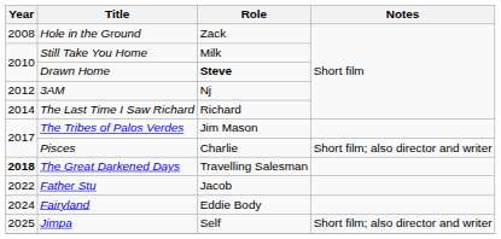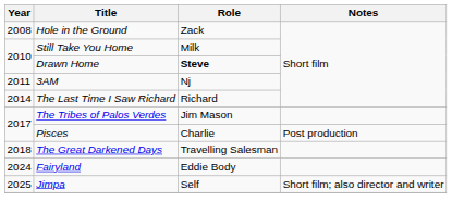 <table class="wikitable">
 <tr>
 <th>Year</th>
 <th>Title</th>
 <th>Role</th>
 <th class="unsortable">Notes</th>
 </tr>
 <tr>
 <td>2008</td>
 <td><em>Hole in the Ground</em></td>
 <td>Zack</td>
 <td rowspan="5">Short film</td>
 </tr>
 <tr>
 <td rowspan="2">2010</td>
 <td><em>Still Take You Home</em></td>
 <td>Milk</td>
 </tr>
 <tr>
 <td><em>Drawn Home</em></td>
 <td><strong>Steve</strong></td>
 </tr>
 <tr>
-<td>2012</td>
+<td>2011</td>
 <td><em>3AM</em></td>
 <td>Nj</td>
 </tr>
 <tr>
 <td>2014</td>
 <td><em>The Last Time I Saw Richard</em></td>
 <td>Richard</td>
 </tr>
 <tr>
 <td rowspan="2">2017</td>
 <td><em><a href='#'>The Tribes of Palos Verdes</a></em></td>
 <td>Jim Mason</td>
 <td></td>
 </tr>
 <tr>
 <td><em>Pisces</em></td>
 <td>Charlie</td>
-<td>Short film; also director and writer</td>
+<td>Post production</td>
 </tr>
 <tr>
-<td><strong>2018</strong></td>
+<td>2018</td>
 <td><em><a href='#'>The Great Darkened Days</a></em></td>
 <td>Travelling Salesman</td>
-<td></td>
-</tr>
-<tr>
-<td>2022</td>
-<td><em><a href='#'>Father Stu</a></em></td>
-<td>Jacob</td>
 <td></td>
 </tr>
 <tr>
 <td>2024</td>
 <td><em><a href='#'>Fairyland</a></em></td>
 <td>Eddie Body</td>
 <td></td>
 </tr>
 <tr>
 <td>2025</td>
 <td><em><a href='#'>Jimpa</a></em></td>
 <td>Self</td>
 <td>Short film; also director and writer</td>
 </tr>
 <tr>
 </tr>
 </table>
